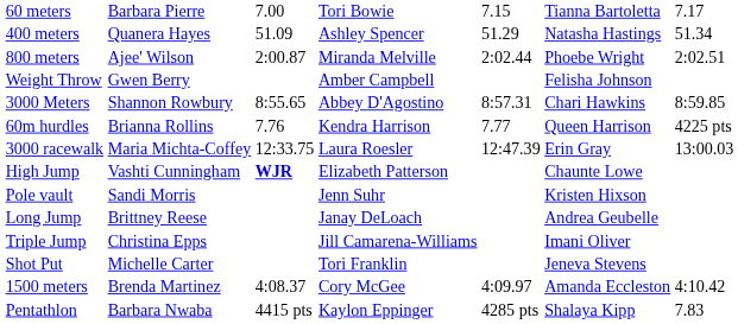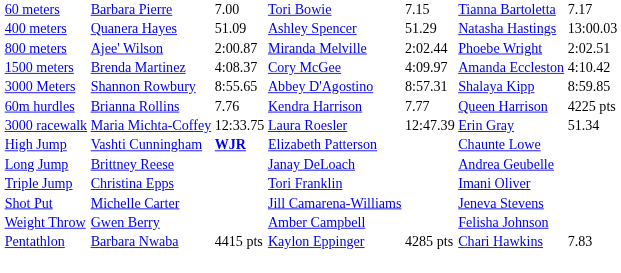 <table>
 <tr>
 <td><a href='#'>60 meters</a></td>
 <td><a href='#'>Barbara Pierre</a></td>
 <td>7.00</td>
 <td><a href='#'>Tori Bowie</a></td>
 <td>7.15</td>
 <td><a href='#'>Tianna Bartoletta</a></td>
 <td>7.17</td>
 </tr>
 <tr>
 <td><a href='#'>400 meters</a></td>
 <td><a href='#'>Quanera Hayes</a></td>
 <td>51.09</td>
 <td><a href='#'>Ashley Spencer</a></td>
 <td>51.29</td>
 <td><a href='#'>Natasha Hastings</a></td>
-<td>51.34</td>
+<td>13:00.03</td>
 </tr>
 <tr>
 <td><a href='#'>800 meters</a></td>
 <td><a href='#'>Ajee' Wilson</a></td>
 <td>2:00.87</td>
 <td><a href='#'>Miranda Melville</a></td>
 <td>2:02.44</td>
 <td><a href='#'>Phoebe Wright</a></td>
 <td>2:02.51</td>
 </tr>
 <tr>
-<td><a href='#'>Weight Throw</a></td>
-<td><a href='#'>Gwen Berry</a></td>
-<td></td>
-<td><a href='#'>Amber Campbell</a></td>
-<td></td>
-<td><a href='#'>Felisha Johnson</a></td>
-<td></td>
+<td><a href='#'>1500 meters</a></td>
+<td><a href='#'>Brenda Martinez</a></td>
+<td>4:08.37</td>
+<td><a href='#'>Cory McGee</a></td>
+<td>4:09.97</td>
+<td><a href='#'>Amanda Eccleston</a></td>
+<td>4:10.42</td>
 </tr>
 <tr>
 <td><a href='#'>3000 Meters</a></td>
 <td><a href='#'>Shannon Rowbury</a></td>
 <td>8:55.65</td>
 <td><a href='#'>Abbey D'Agostino</a></td>
 <td>8:57.31</td>
-<td><a href='#'>Chari Hawkins</a></td>
+<td><a href='#'>Shalaya Kipp</a></td>
 <td>8:59.85</td>
 </tr>
 <tr>
 <td><a href='#'>60m hurdles</a></td>
 <td><a href='#'>Brianna Rollins</a></td>
 <td>7.76</td>
 <td><a href='#'>Kendra Harrison</a></td>
 <td>7.77</td>
 <td><a href='#'>Queen Harrison</a></td>
 <td>4225 pts</td>
 </tr>
 <tr>
 <td><a href='#'>3000 racewalk</a></td>
 <td><a href='#'>Maria Michta-Coffey</a></td>
 <td>12:33.75</td>
 <td><a href='#'>Laura Roesler</a></td>
 <td>12:47.39</td>
 <td><a href='#'>Erin Gray</a></td>
-<td>13:00.03</td>
+<td>51.34</td>
 </tr>
 <tr>
 <td><a href='#'>High Jump</a></td>
 <td><a href='#'>Vashti Cunningham</a></td>
 <td> <strong><a href='#'>WJR</a></strong></td>
 <td><a href='#'>Elizabeth Patterson</a></td>
 <td></td>
 <td><a href='#'>Chaunte Lowe</a></td>
-<td></td>
-</tr>
-<tr>
-<td><a href='#'>Pole vault</a></td>
-<td><a href='#'>Sandi Morris</a></td>
-<td></td>
-<td><a href='#'>Jenn Suhr</a></td>
-<td></td>
-<td><a href='#'>Kristen Hixson</a></td>
 <td></td>
 </tr>
 <tr>
 <td><a href='#'>Long Jump</a></td>
 <td><a href='#'>Brittney Reese</a></td>
 <td></td>
 <td><a href='#'>Janay DeLoach</a></td>
 <td></td>
 <td><a href='#'>Andrea Geubelle</a></td>
 <td></td>
 </tr>
 <tr>
 <td><a href='#'>Triple Jump</a></td>
 <td><a href='#'>Christina Epps</a></td>
 <td></td>
-<td><a href='#'>Jill Camarena-Williams</a></td>
+<td><a href='#'>Tori Franklin</a></td>
 <td></td>
 <td><a href='#'>Imani Oliver</a></td>
 <td></td>
 </tr>
 <tr>
 <td><a href='#'>Shot Put</a></td>
 <td><a href='#'>Michelle Carter</a></td>
 <td></td>
-<td><a href='#'>Tori Franklin</a></td>
+<td><a href='#'>Jill Camarena-Williams</a></td>
 <td></td>
 <td><a href='#'>Jeneva Stevens</a></td>
 <td></td>
 </tr>
 <tr>
-<td><a href='#'>1500 meters</a></td>
-<td><a href='#'>Brenda Martinez</a></td>
-<td>4:08.37</td>
-<td><a href='#'>Cory McGee</a></td>
-<td>4:09.97</td>
-<td><a href='#'>Amanda Eccleston</a></td>
-<td>4:10.42</td>
+<td><a href='#'>Weight Throw</a></td>
+<td><a href='#'>Gwen Berry</a></td>
+<td></td>
+<td><a href='#'>Amber Campbell</a></td>
+<td></td>
+<td><a href='#'>Felisha Johnson</a></td>
+<td></td>
 </tr>
 <tr>
 <td><a href='#'>Pentathlon</a></td>
 <td><a href='#'>Barbara Nwaba</a></td>
 <td>4415 pts</td>
 <td><a href='#'>Kaylon Eppinger</a></td>
 <td>4285 pts</td>
-<td><a href='#'>Shalaya Kipp</a></td>
+<td><a href='#'>Chari Hawkins</a></td>
 <td>7.83</td>
 </tr>
 </table>
